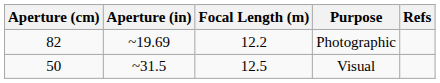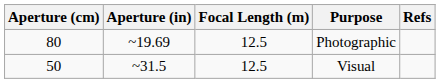 <table class="wikitable floatright" style="text-align: center; font-size: 0.9em; margin-right: 12px;">
 <tr>
 <th>Aperture (cm)</th>
 <th>Aperture (in)</th>
 <th>Focal Length (m)</th>
 <th>Purpose</th>
 <th>Refs</th>
 </tr>
 <tr>
-<td>82</td>
+<td>80</td>
 <td>~19.69</td>
-<td>12.2</td>
+<td>12.5</td>
 <td>Photographic</td>
 <td></td>
 </tr>
 <tr>
 <td>50</td>
 <td>~31.5</td>
 <td>12.5</td>
 <td>Visual</td>
 <td></td>
 </tr>
 </table>
